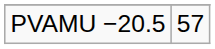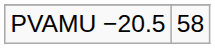 <table class="wikitable">
 <tr align="center">
 </tr>
 <tr align="center">
 <td>PVAMU −20.5</td>
-<td>57</td>
+<td>58</td>
 </tr>
 </table>
